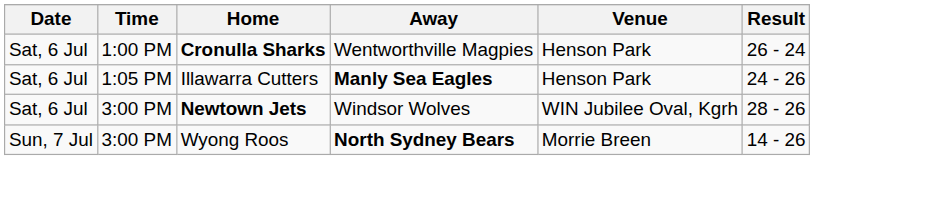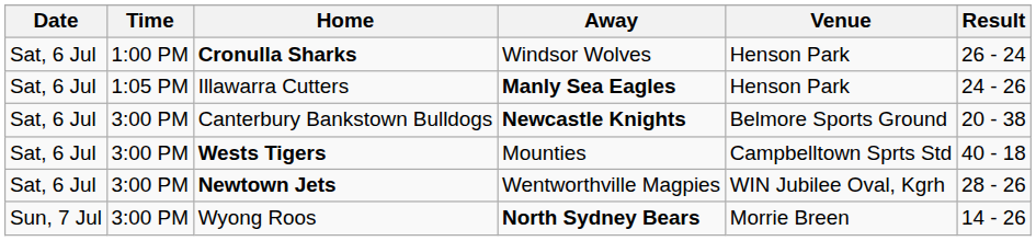 <table align="center" class="wikitable">
 <tr bgcolor="#FF0033">
 </tr>
 <tr>
 <th>Date</th>
 <th>Time</th>
 <th>Home</th>
 <th>Away</th>
 <th>Venue</th>
 <th>Result</th>
 </tr>
 <tr>
 <td>Sat, 6 Jul</td>
 <td>1:00 PM</td>
 <td><strong>Cronulla Sharks</strong></td>
-<td>Wentworthville Magpies</td>
+<td>Windsor Wolves</td>
 <td>Henson Park</td>
 <td>26 - 24</td>
 </tr>
 <tr>
 <td>Sat, 6 Jul</td>
 <td>1:05 PM</td>
 <td>Illawarra Cutters</td>
 <td><strong>Manly Sea Eagles</strong></td>
 <td>Henson Park</td>
 <td>24 - 26</td>
 </tr>
 <tr>
 <td>Sat, 6 Jul</td>
 <td>3:00 PM</td>
+<td>Canterbury Bankstown Bulldogs</td>
+<td><strong>Newcastle Knights</strong></td>
+<td>Belmore Sports Ground</td>
+<td>20 - 38</td>
+</tr>
+<tr>
+<td>Sat, 6 Jul</td>
+<td>3:00 PM</td>
+<td><strong>Wests Tigers</strong></td>
+<td>Mounties</td>
+<td>Campbelltown Sprts Std</td>
+<td>40 - 18</td>
+</tr>
+<tr>
+<td>Sat, 6 Jul</td>
+<td>3:00 PM</td>
 <td><strong>Newtown Jets</strong></td>
-<td>Windsor Wolves</td>
+<td>Wentworthville Magpies</td>
 <td>WIN Jubilee Oval, Kgrh</td>
 <td>28 - 26</td>
 </tr>
 <tr>
 <td>Sun, 7 Jul</td>
 <td>3:00 PM</td>
 <td>Wyong Roos</td>
 <td><strong>North Sydney Bears</strong></td>
 <td>Morrie Breen</td>
 <td>14 - 26</td>
 </tr>
 </table>
